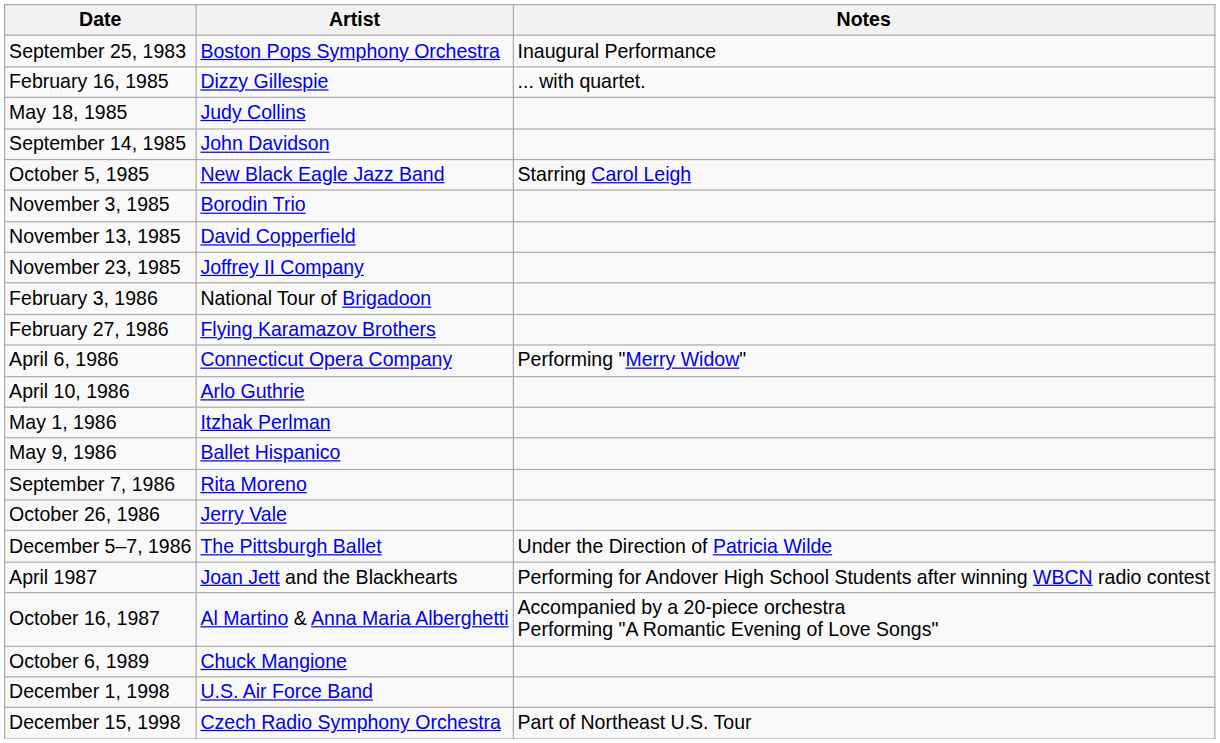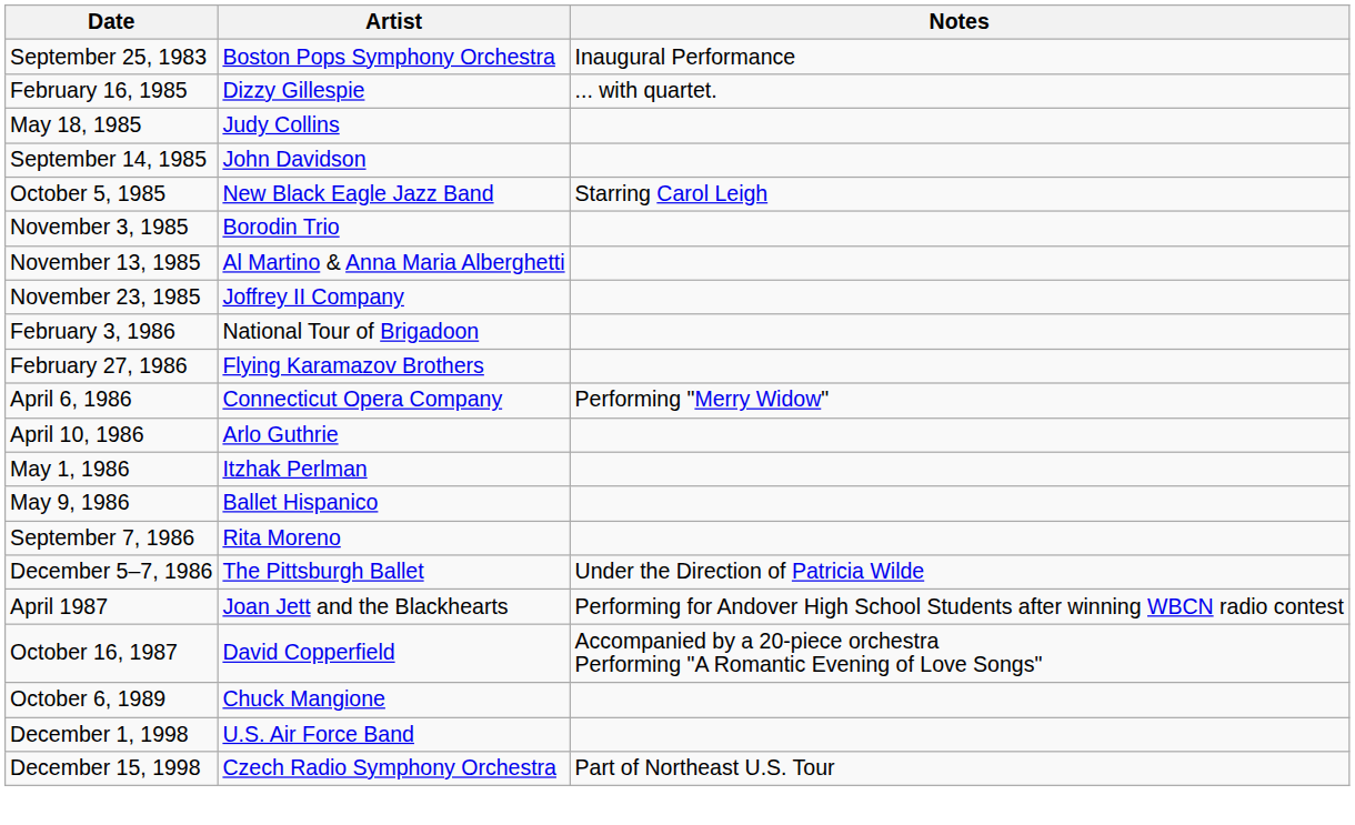 <table class="wikitable sortable">
 <tr>
 <th>Date</th>
 <th>Artist</th>
 <th>Notes</th>
 </tr>
 <tr>
 <td>September 25, 1983</td>
 <td><a href='#'>Boston Pops Symphony Orchestra</a></td>
 <td>Inaugural Performance</td>
 </tr>
 <tr>
 <td>February 16, 1985</td>
 <td><a href='#'>Dizzy Gillespie</a></td>
 <td>... with quartet.</td>
 </tr>
 <tr>
 <td>May 18, 1985</td>
 <td><a href='#'>Judy Collins</a></td>
 <td></td>
 </tr>
 <tr>
 <td>September 14, 1985</td>
 <td><a href='#'>John Davidson</a></td>
 <td></td>
 </tr>
 <tr>
 <td>October 5, 1985</td>
 <td><a href='#'>New Black Eagle Jazz Band</a></td>
 <td>Starring <a href='#'>Carol Leigh</a></td>
 </tr>
 <tr>
 <td>November 3, 1985</td>
 <td><a href='#'>Borodin Trio</a></td>
 <td></td>
 </tr>
 <tr>
 <td>November 13, 1985</td>
-<td><a href='#'>David Copperfield</a></td>
+<td><a href='#'>Al Martino</a> & <a href='#'>Anna Maria Alberghetti</a></td>
 <td></td>
 </tr>
 <tr>
 <td>November 23, 1985</td>
 <td><a href='#'>Joffrey II Company</a></td>
 <td></td>
 </tr>
 <tr>
 <td>February 3, 1986</td>
 <td>National Tour of <a href='#'>Brigadoon</a></td>
 <td></td>
 </tr>
 <tr>
 <td>February 27, 1986</td>
 <td><a href='#'>Flying Karamazov Brothers</a></td>
 <td></td>
 </tr>
 <tr>
 <td>April 6, 1986</td>
 <td><a href='#'>Connecticut Opera Company</a></td>
 <td>Performing "<a href='#'>Merry Widow</a>"</td>
 </tr>
 <tr>
 <td>April 10, 1986</td>
 <td><a href='#'>Arlo Guthrie</a></td>
 <td></td>
 </tr>
 <tr>
 <td>May 1, 1986</td>
 <td><a href='#'>Itzhak Perlman</a></td>
 <td></td>
 </tr>
 <tr>
 <td>May 9, 1986</td>
 <td><a href='#'>Ballet Hispanico</a></td>
 <td></td>
 </tr>
 <tr>
 <td>September 7, 1986</td>
 <td><a href='#'>Rita Moreno</a></td>
 <td></td>
 </tr>
 <tr>
-<td>October 26, 1986</td>
-<td><a href='#'>Jerry Vale</a></td>
-<td></td>
-</tr>
-<tr>
 <td>December 5–7, 1986</td>
 <td><a href='#'>The Pittsburgh Ballet</a></td>
 <td>Under the Direction of <a href='#'>Patricia Wilde</a></td>
 </tr>
 <tr>
 <td>April 1987</td>
 <td><a href='#'>Joan Jett</a> and the Blackhearts</td>
 <td>Performing for Andover High School Students after winning <a href='#'>WBCN</a> radio contest</td>
 </tr>
 <tr>
 <td>October 16, 1987</td>
-<td><a href='#'>Al Martino</a> & <a href='#'>Anna Maria Alberghetti</a></td>
+<td><a href='#'>David Copperfield</a></td>
 <td>Accompanied by a 20-piece orchestra<br>Performing "A Romantic Evening of Love Songs"</td>
 </tr>
 <tr>
 <td>October 6, 1989</td>
 <td><a href='#'>Chuck Mangione</a></td>
 <td></td>
 </tr>
 <tr>
 <td>December 1, 1998</td>
 <td><a href='#'>U.S. Air Force Band</a></td>
 <td></td>
 </tr>
 <tr>
 <td>December 15, 1998</td>
 <td><a href='#'>Czech Radio Symphony Orchestra</a></td>
 <td>Part of Northeast U.S. Tour</td>
 </tr>
 </table>
